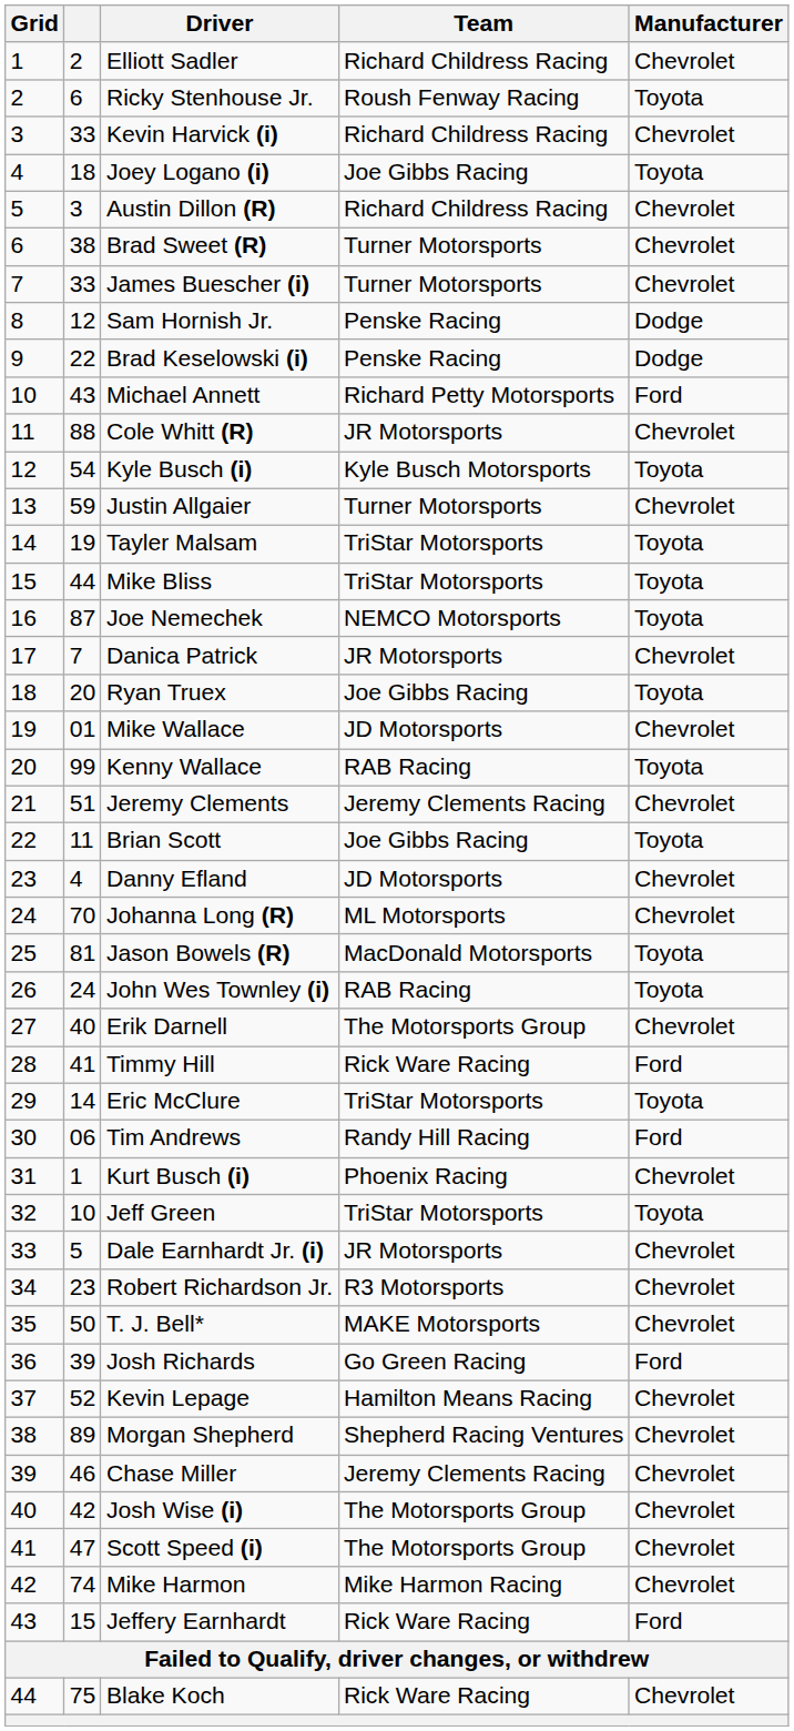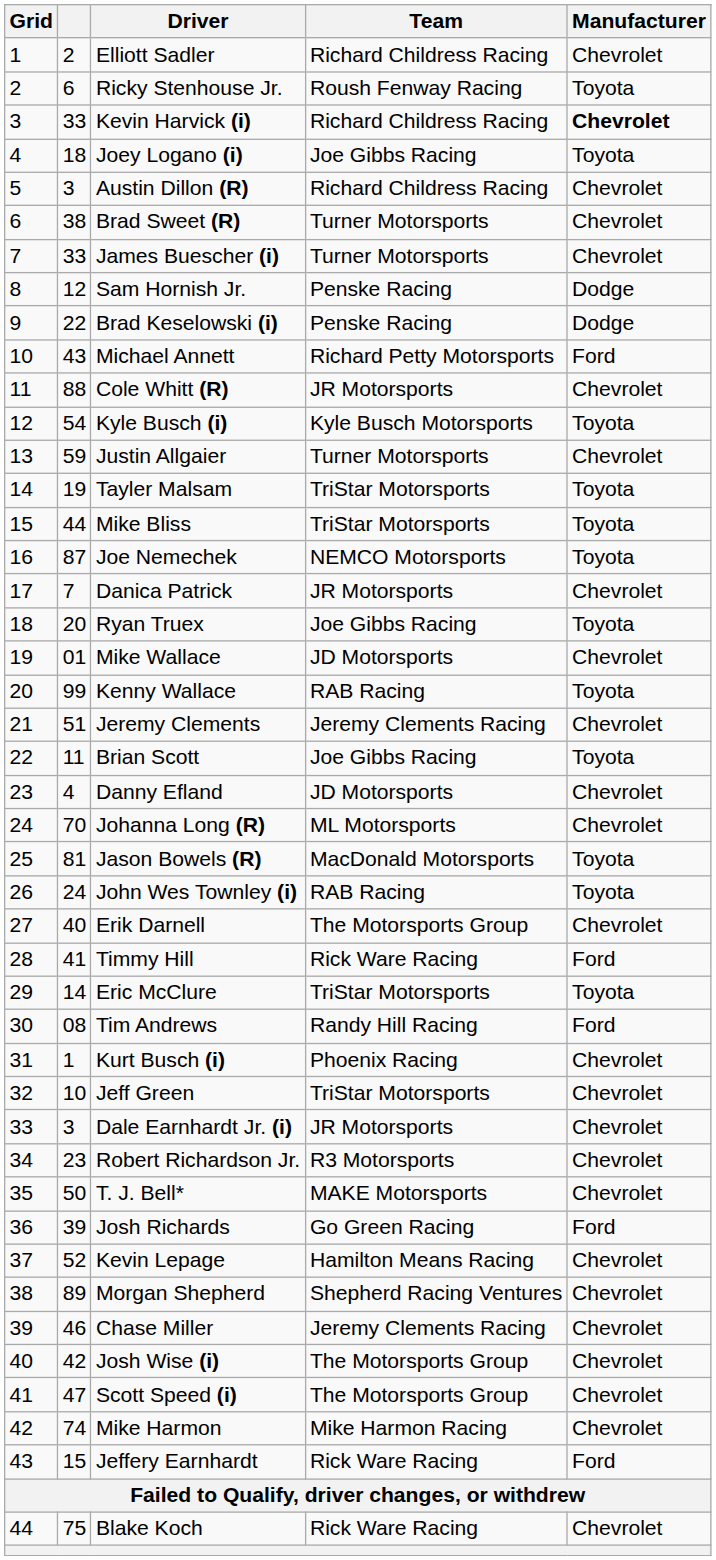 <table class="wikitable">
 <tr>
 <th>Grid</th>
 <th></th>
 <th>Driver</th>
 <th>Team</th>
 <th>Manufacturer</th>
 </tr>
 <tr>
 <td>1</td>
 <td>2</td>
 <td>Elliott Sadler</td>
 <td>Richard Childress Racing</td>
 <td>Chevrolet</td>
 </tr>
 <tr>
 <td>2</td>
 <td>6</td>
 <td>Ricky Stenhouse Jr.</td>
 <td>Roush Fenway Racing</td>
 <td>Toyota</td>
 </tr>
 <tr>
 <td>3</td>
 <td>33</td>
 <td>Kevin Harvick <strong>(i)</strong></td>
 <td>Richard Childress Racing</td>
-<td>Chevrolet</td>
+<td><strong>Chevrolet</strong></td>
 </tr>
 <tr>
 <td>4</td>
 <td>18</td>
 <td>Joey Logano <strong>(i)</strong></td>
 <td>Joe Gibbs Racing</td>
 <td>Toyota</td>
 </tr>
 <tr>
 <td>5</td>
 <td>3</td>
 <td>Austin Dillon <strong>(R)</strong></td>
 <td>Richard Childress Racing</td>
 <td>Chevrolet</td>
 </tr>
 <tr>
 <td>6</td>
 <td>38</td>
 <td>Brad Sweet <strong>(R)</strong></td>
 <td>Turner Motorsports</td>
 <td>Chevrolet</td>
 </tr>
 <tr>
 <td>7</td>
 <td>33</td>
 <td>James Buescher <strong>(i)</strong></td>
 <td>Turner Motorsports</td>
 <td>Chevrolet</td>
 </tr>
 <tr>
 <td>8</td>
 <td>12</td>
 <td>Sam Hornish Jr.</td>
 <td>Penske Racing</td>
 <td>Dodge</td>
 </tr>
 <tr>
 <td>9</td>
 <td>22</td>
 <td>Brad Keselowski <strong>(i)</strong></td>
 <td>Penske Racing</td>
 <td>Dodge</td>
 </tr>
 <tr>
 <td>10</td>
 <td>43</td>
 <td>Michael Annett</td>
 <td>Richard Petty Motorsports</td>
 <td>Ford</td>
 </tr>
 <tr>
 <td>11</td>
 <td>88</td>
 <td>Cole Whitt <strong>(R)</strong></td>
 <td>JR Motorsports</td>
 <td>Chevrolet</td>
 </tr>
 <tr>
 <td>12</td>
 <td>54</td>
 <td>Kyle Busch <strong>(i)</strong></td>
 <td>Kyle Busch Motorsports</td>
 <td>Toyota</td>
 </tr>
 <tr>
 <td>13</td>
 <td>59</td>
 <td>Justin Allgaier</td>
 <td>Turner Motorsports</td>
 <td>Chevrolet</td>
 </tr>
 <tr>
 <td>14</td>
 <td>19</td>
 <td>Tayler Malsam</td>
 <td>TriStar Motorsports</td>
 <td>Toyota</td>
 </tr>
 <tr>
 <td>15</td>
 <td>44</td>
 <td>Mike Bliss</td>
 <td>TriStar Motorsports</td>
 <td>Toyota</td>
 </tr>
 <tr>
 <td>16</td>
 <td>87</td>
 <td>Joe Nemechek</td>
 <td>NEMCO Motorsports</td>
 <td>Toyota</td>
 </tr>
 <tr>
 <td>17</td>
 <td>7</td>
 <td>Danica Patrick</td>
 <td>JR Motorsports</td>
 <td>Chevrolet</td>
 </tr>
 <tr>
 <td>18</td>
 <td>20</td>
 <td>Ryan Truex</td>
 <td>Joe Gibbs Racing</td>
 <td>Toyota</td>
 </tr>
 <tr>
 <td>19</td>
 <td>01</td>
 <td>Mike Wallace</td>
 <td>JD Motorsports</td>
 <td>Chevrolet</td>
 </tr>
 <tr>
 <td>20</td>
 <td>99</td>
 <td>Kenny Wallace</td>
 <td>RAB Racing</td>
 <td>Toyota</td>
 </tr>
 <tr>
 <td>21</td>
 <td>51</td>
 <td>Jeremy Clements</td>
 <td>Jeremy Clements Racing</td>
 <td>Chevrolet</td>
 </tr>
 <tr>
 <td>22</td>
 <td>11</td>
 <td>Brian Scott</td>
 <td>Joe Gibbs Racing</td>
 <td>Toyota</td>
 </tr>
 <tr>
 <td>23</td>
 <td>4</td>
 <td>Danny Efland</td>
 <td>JD Motorsports</td>
 <td>Chevrolet</td>
 </tr>
 <tr>
 <td>24</td>
 <td>70</td>
 <td>Johanna Long <strong>(R)</strong></td>
 <td>ML Motorsports</td>
 <td>Chevrolet</td>
 </tr>
 <tr>
 <td>25</td>
 <td>81</td>
 <td>Jason Bowels <strong>(R)</strong></td>
 <td>MacDonald Motorsports</td>
 <td>Toyota</td>
 </tr>
 <tr>
 <td>26</td>
 <td>24</td>
 <td>John Wes Townley <strong>(i)</strong></td>
 <td>RAB Racing</td>
 <td>Toyota</td>
 </tr>
 <tr>
 <td>27</td>
 <td>40</td>
 <td>Erik Darnell</td>
 <td>The Motorsports Group</td>
 <td>Chevrolet</td>
 </tr>
 <tr>
 <td>28</td>
 <td>41</td>
 <td>Timmy Hill</td>
 <td>Rick Ware Racing</td>
 <td>Ford</td>
 </tr>
 <tr>
 <td>29</td>
 <td>14</td>
 <td>Eric McClure</td>
 <td>TriStar Motorsports</td>
 <td>Toyota</td>
 </tr>
 <tr>
 <td>30</td>
-<td>06</td>
+<td>08</td>
 <td>Tim Andrews</td>
 <td>Randy Hill Racing</td>
 <td>Ford</td>
 </tr>
 <tr>
 <td>31</td>
 <td>1</td>
 <td>Kurt Busch <strong>(i)</strong></td>
 <td>Phoenix Racing</td>
 <td>Chevrolet</td>
 </tr>
 <tr>
 <td>32</td>
 <td>10</td>
 <td>Jeff Green</td>
 <td>TriStar Motorsports</td>
-<td>Toyota</td>
+<td>Chevrolet</td>
 </tr>
 <tr>
 <td>33</td>
-<td>5</td>
+<td>3</td>
 <td>Dale Earnhardt Jr. <strong>(i)</strong></td>
 <td>JR Motorsports</td>
 <td>Chevrolet</td>
 </tr>
 <tr>
 <td>34</td>
 <td>23</td>
 <td>Robert Richardson Jr.</td>
 <td>R3 Motorsports</td>
 <td>Chevrolet</td>
 </tr>
 <tr>
 <td>35</td>
 <td>50</td>
 <td>T. J. Bell*</td>
 <td>MAKE Motorsports</td>
 <td>Chevrolet</td>
 </tr>
 <tr>
 <td>36</td>
 <td>39</td>
 <td>Josh Richards</td>
 <td>Go Green Racing</td>
 <td>Ford</td>
 </tr>
 <tr>
 <td>37</td>
 <td>52</td>
 <td>Kevin Lepage</td>
 <td>Hamilton Means Racing</td>
 <td>Chevrolet</td>
 </tr>
 <tr>
 <td>38</td>
 <td>89</td>
 <td>Morgan Shepherd</td>
 <td>Shepherd Racing Ventures</td>
 <td>Chevrolet</td>
 </tr>
 <tr>
 <td>39</td>
 <td>46</td>
 <td>Chase Miller</td>
 <td>Jeremy Clements Racing</td>
 <td>Chevrolet</td>
 </tr>
 <tr>
 <td>40</td>
 <td>42</td>
 <td>Josh Wise <strong>(i)</strong></td>
 <td>The Motorsports Group</td>
 <td>Chevrolet</td>
 </tr>
 <tr>
 <td>41</td>
 <td>47</td>
 <td>Scott Speed <strong>(i)</strong></td>
 <td>The Motorsports Group</td>
 <td>Chevrolet</td>
 </tr>
 <tr>
 <td>42</td>
 <td>74</td>
 <td>Mike Harmon</td>
 <td>Mike Harmon Racing</td>
 <td>Chevrolet</td>
 </tr>
 <tr>
 <td>43</td>
 <td>15</td>
 <td>Jeffery Earnhardt</td>
 <td>Rick Ware Racing</td>
 <td>Ford</td>
 </tr>
 <tr>
 <th colspan="5"><strong>Failed to Qualify, driver changes, or withdrew</strong></th>
 </tr>
 <tr>
 <td>44</td>
 <td>75</td>
 <td>Blake Koch</td>
 <td>Rick Ware Racing</td>
 <td>Chevrolet</td>
 </tr>
 <tr>
 <th colspan="5"></th>
 </tr>
 </table>
